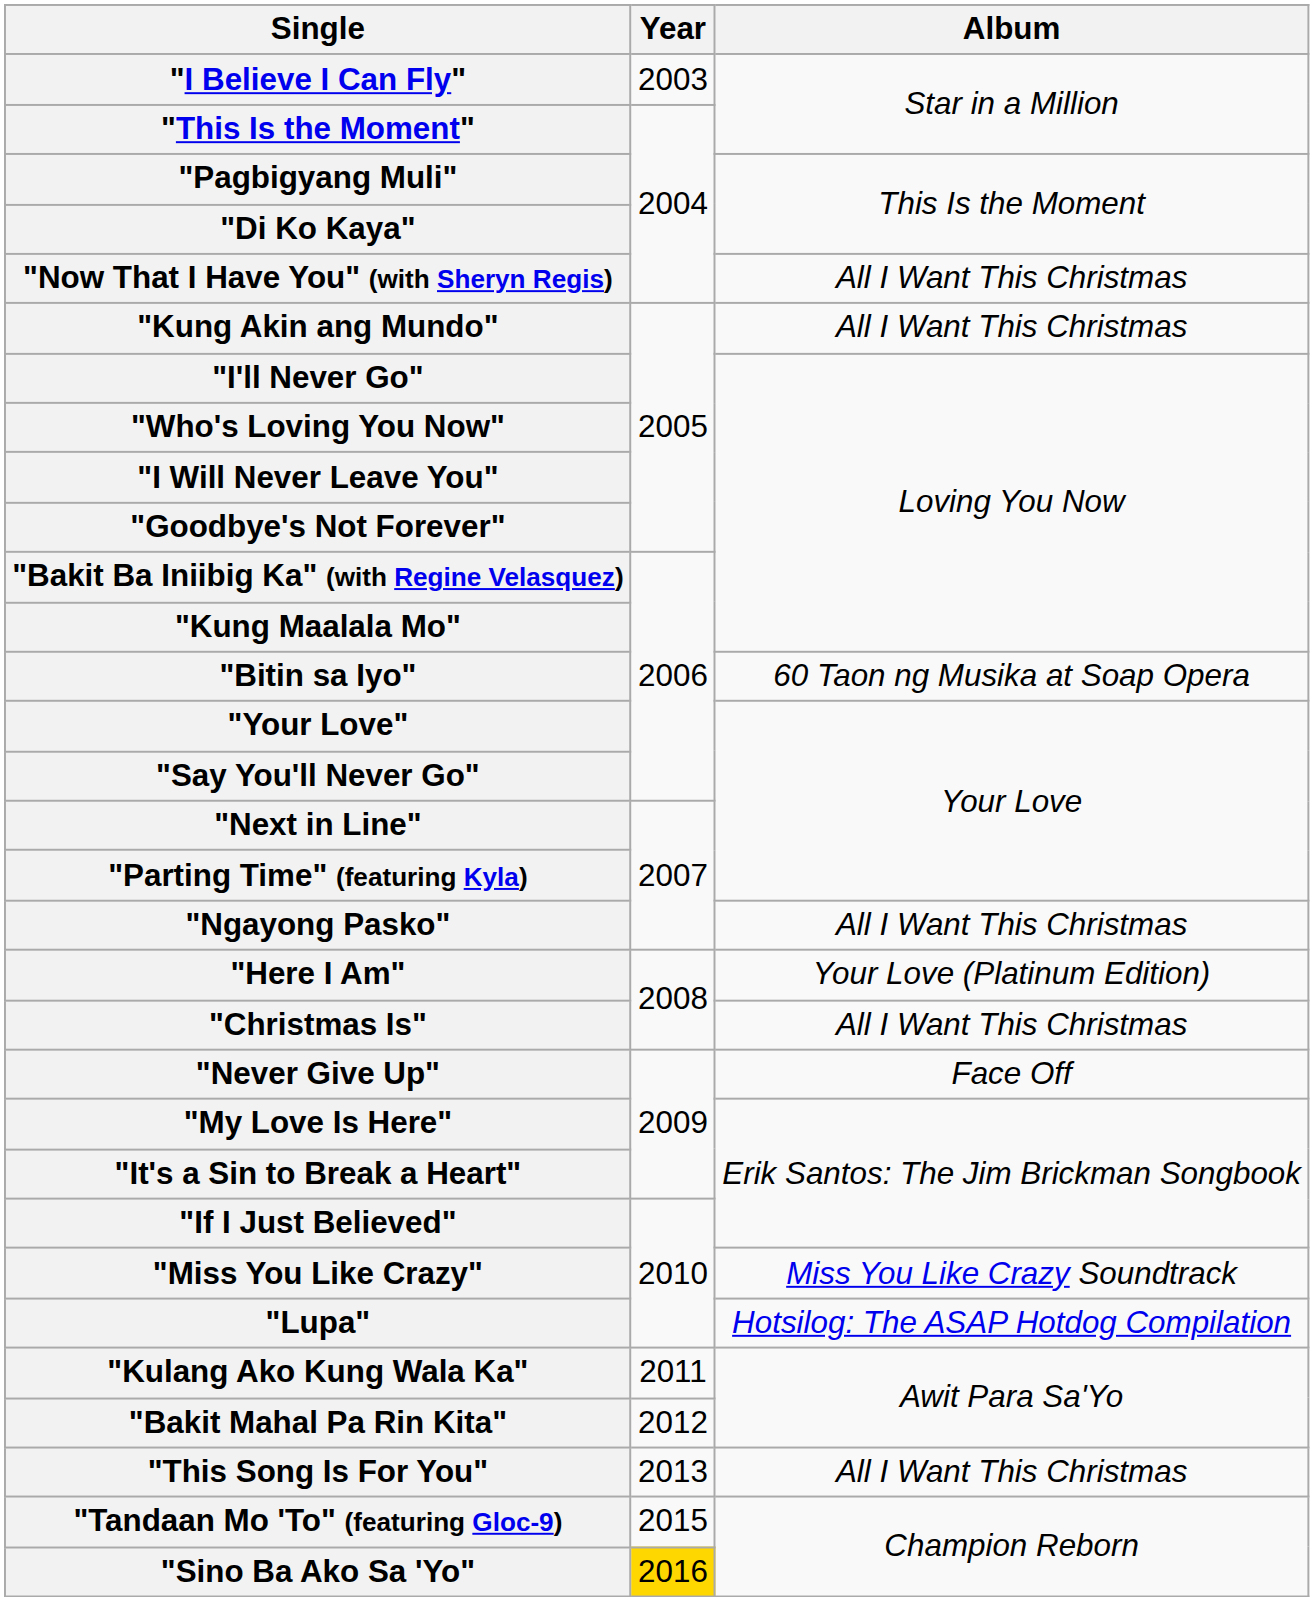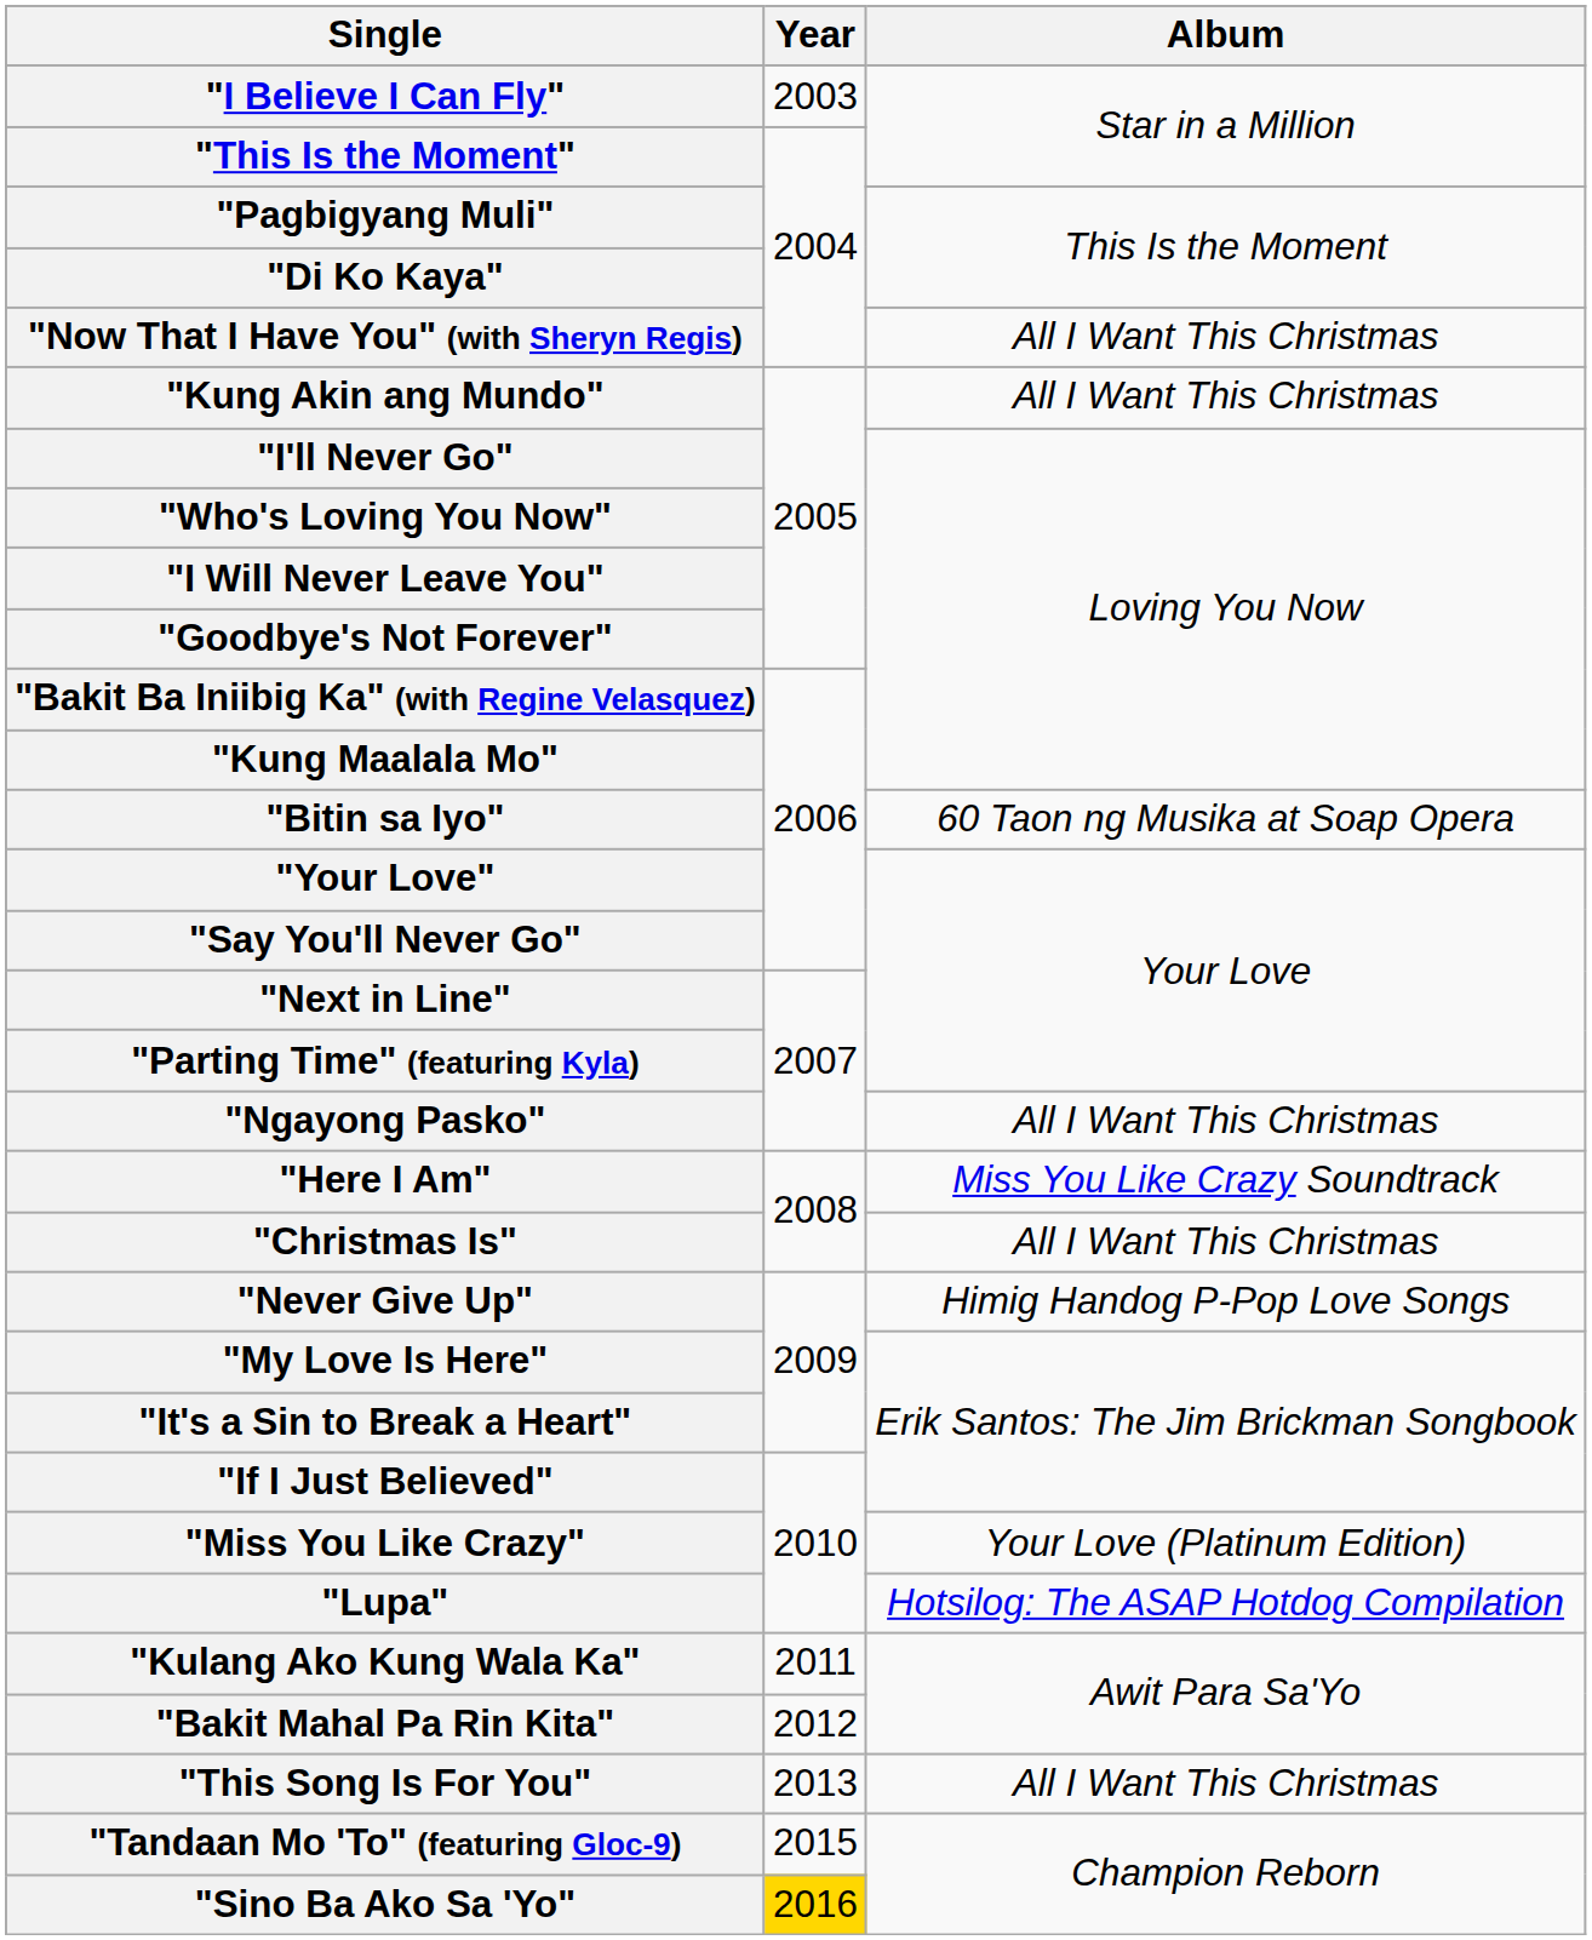 <table class="wikitable plainrowheaders" style="text-align:center">
 <tr>
 <th>Single</th>
 <th>Year</th>
 <th>Album</th>
 </tr>
 <tr>
 <th scope="row">"<a href='#'>I Believe I Can Fly</a>"</th>
 <td>2003</td>
 <td rowspan="2"><em>Star in a Million</em></td>
 </tr>
 <tr>
 <th scope="row">"<a href='#'>This Is the Moment</a>"</th>
 <td rowspan="4">2004</td>
 </tr>
 <tr>
 <th scope="row">"Pagbigyang Muli"</th>
 <td rowspan="2"><em>This Is the Moment</em></td>
 </tr>
 <tr>
 <th scope="row">"Di Ko Kaya"</th>
 </tr>
 <tr>
 <th scope="row">"Now That I Have You" <small>(with <a href='#'>Sheryn Regis</a>)</small></th>
 <td><em>All I Want This Christmas</em></td>
 </tr>
 <tr>
 <th scope="row">"Kung Akin ang Mundo"</th>
 <td rowspan="5">2005</td>
 <td><em>All I Want This Christmas</em></td>
 </tr>
 <tr>
 <th scope="row">"I'll Never Go"</th>
 <td rowspan="6"><em>Loving You Now</em></td>
 </tr>
 <tr>
 <th scope="row">"Who's Loving You Now"</th>
 </tr>
 <tr>
 <th scope="row">"I Will Never Leave You"</th>
 </tr>
 <tr>
 <th scope="row">"Goodbye's Not Forever"</th>
 </tr>
 <tr>
 <th scope="row">"Bakit Ba Iniibig Ka" <small>(with <a href='#'>Regine Velasquez</a>)</small></th>
 <td rowspan="5">2006</td>
 </tr>
 <tr>
 <th scope="row">"Kung Maalala Mo"</th>
 </tr>
 <tr>
 <th scope="row">"Bitin sa Iyo"</th>
 <td><em>60 Taon ng Musika at Soap Opera</em></td>
 </tr>
 <tr>
 <th scope="row">"Your Love"</th>
 <td rowspan="4"><em>Your Love</em></td>
 </tr>
 <tr>
 <th scope="row">"Say You'll Never Go"</th>
 </tr>
 <tr>
 <th scope="row">"Next in Line"</th>
 <td rowspan="3">2007</td>
 </tr>
 <tr>
 <th scope="row">"Parting Time" <small>(featuring <a href='#'>Kyla</a>)</small></th>
 </tr>
 <tr>
 <th scope="row">"Ngayong Pasko"</th>
 <td><em>All I Want This Christmas</em></td>
 </tr>
 <tr>
 <th scope="row">"Here I Am"</th>
 <td rowspan="2">2008</td>
-<td><em>Your Love (Platinum Edition)</em></td>
+<td><em><a href='#'>Miss You Like Crazy</a> Soundtrack</em></td>
 </tr>
 <tr>
 <th scope="row">"Christmas Is"</th>
 <td><em>All I Want This Christmas</em></td>
 </tr>
 <tr>
 <th scope="row">"Never Give Up"</th>
 <td rowspan="3">2009</td>
-<td><em>Face Off</em></td>
+<td><em>Himig Handog P-Pop Love Songs</em></td>
 </tr>
 <tr>
 <th scope="row">"My Love Is Here"</th>
 <td rowspan="3"><em>Erik Santos: The Jim Brickman Songbook</em></td>
 </tr>
 <tr>
 <th scope="row">"It's a Sin to Break a Heart"</th>
 </tr>
 <tr>
 <th scope="row">"If I Just Believed"</th>
 <td rowspan="3">2010</td>
 </tr>
 <tr>
 <th scope="row">"Miss You Like Crazy"</th>
-<td><em><a href='#'>Miss You Like Crazy</a> Soundtrack</em></td>
+<td><em>Your Love (Platinum Edition)</em></td>
 </tr>
 <tr>
 <th scope="row">"Lupa"</th>
 <td><em><a href='#'>Hotsilog: The ASAP Hotdog Compilation</a></em></td>
 </tr>
 <tr>
 <th scope="row">"Kulang Ako Kung Wala Ka"</th>
 <td>2011</td>
 <td rowspan="2"><em>Awit Para Sa'Yo</em></td>
 </tr>
 <tr>
 <th scope="row">"Bakit Mahal Pa Rin Kita"</th>
 <td>2012</td>
 </tr>
 <tr>
 <th scope="row">"This Song Is For You"</th>
 <td>2013</td>
 <td><em>All I Want This Christmas</em></td>
 </tr>
 <tr>
 <th scope="row">"Tandaan Mo 'To" <small>(featuring <a href='#'>Gloc-9</a>)</small></th>
 <td>2015</td>
 <td rowspan="2"><em>Champion Reborn</em></td>
 </tr>
 <tr>
 <th scope="row">"Sino Ba Ako Sa 'Yo"</th>
 <td style="background: gold;">2016</td>
 </tr>
 </table>
